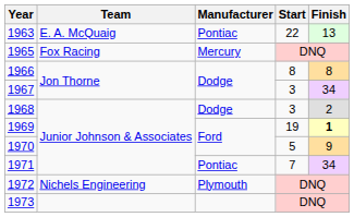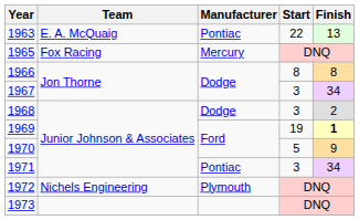 <table class="wikitable" style="font-size: 90%;">
 <tr>
 <th>Year</th>
 <th>Team</th>
 <th>Manufacturer</th>
 <th>Start</th>
 <th>Finish</th>
 </tr>
 <tr>
 <td><a href='#'>1963</a></td>
 <td><a href='#'>E. A. McQuaig</a></td>
 <td><a href='#'>Pontiac</a></td>
 <td align="center">22</td>
 <td align="center" style="background:#DFFFDF;">13</td>
 </tr>
 <tr>
 <td><a href='#'>1965</a></td>
 <td><a href='#'>Fox Racing</a></td>
 <td><a href='#'>Mercury</a></td>
 <td align="center" colspan=2 style="background:#FFCFCF;">DNQ</td>
 </tr>
 <tr>
 <td><a href='#'>1966</a></td>
 <td rowspan=2><a href='#'>Jon Thorne</a></td>
 <td rowspan=2><a href='#'>Dodge</a></td>
 <td align="center">8</td>
 <td align="center" style="background:#FFDF9F;">8</td>
 </tr>
 <tr>
 <td><a href='#'>1967</a></td>
 <td align="center">3</td>
 <td align="center" style="background:#EFCFFF;">34</td>
 </tr>
 <tr>
 <td><a href='#'>1968</a></td>
 <td rowspan=4><a href='#'>Junior Johnson & Associates</a></td>
 <td><a href='#'>Dodge</a></td>
 <td align="center">3</td>
 <td align="center" style="background:#DFDFDF;">2</td>
 </tr>
 <tr>
 <td><a href='#'>1969</a></td>
 <td rowspan=2><a href='#'>Ford</a></td>
 <td align="center">19</td>
 <td align="center" style="background:#FFFFBF;"><strong>1</strong></td>
 </tr>
 <tr>
 <td><a href='#'>1970</a></td>
 <td align="center">5</td>
 <td align="center" style="background:#FFDF9F;">9</td>
 </tr>
 <tr>
 <td><a href='#'>1971</a></td>
 <td><a href='#'>Pontiac</a></td>
-<td align="center">7</td>
+<td align="center">3</td>
 <td align="center" style="background:#EFCFFF;">34</td>
 </tr>
 <tr>
 <td><a href='#'>1972</a></td>
 <td><a href='#'>Nichels Engineering</a></td>
 <td><a href='#'>Plymouth</a></td>
 <td align="center" colspan=2 style="background:#FFCFCF;">DNQ</td>
 </tr>
 <tr>
 <td><a href='#'>1973</a></td>
 <td></td>
 <td></td>
 <td align="center" colspan=2 style="background:#FFCFCF;">DNQ</td>
 </tr>
 </table>
